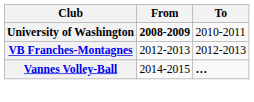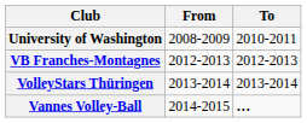 <table class="wikitable alternance">
 <tr>
 <th scope=col>Club</th>
 <th scope=col>From</th>
 <th scope=col>To</th>
 </tr>
 <tr>
 <th scope=row> University of Washington</th>
-<td><strong>2008-2009</strong></td>
+<td>2008-2009</td>
 <td>2010-2011</td>
 </tr>
 <tr>
 <th scope=row> <a href='#'>VB Franches-Montagnes</a></th>
 <td>2012-2013</td>
 <td>2012-2013</td>
 </tr>
 <tr>
+<th scope=row> <a href='#'>VolleyStars Thüringen</a></th>
+<td>2013-2014</td>
+<td>2013-2014</td>
+</tr>
+<tr>
 <th scope=row> <a href='#'>Vannes Volley-Ball</a></th>
 <td>2014-2015</td>
 <td><strong>…</strong></td>
 </tr>
 </table>
